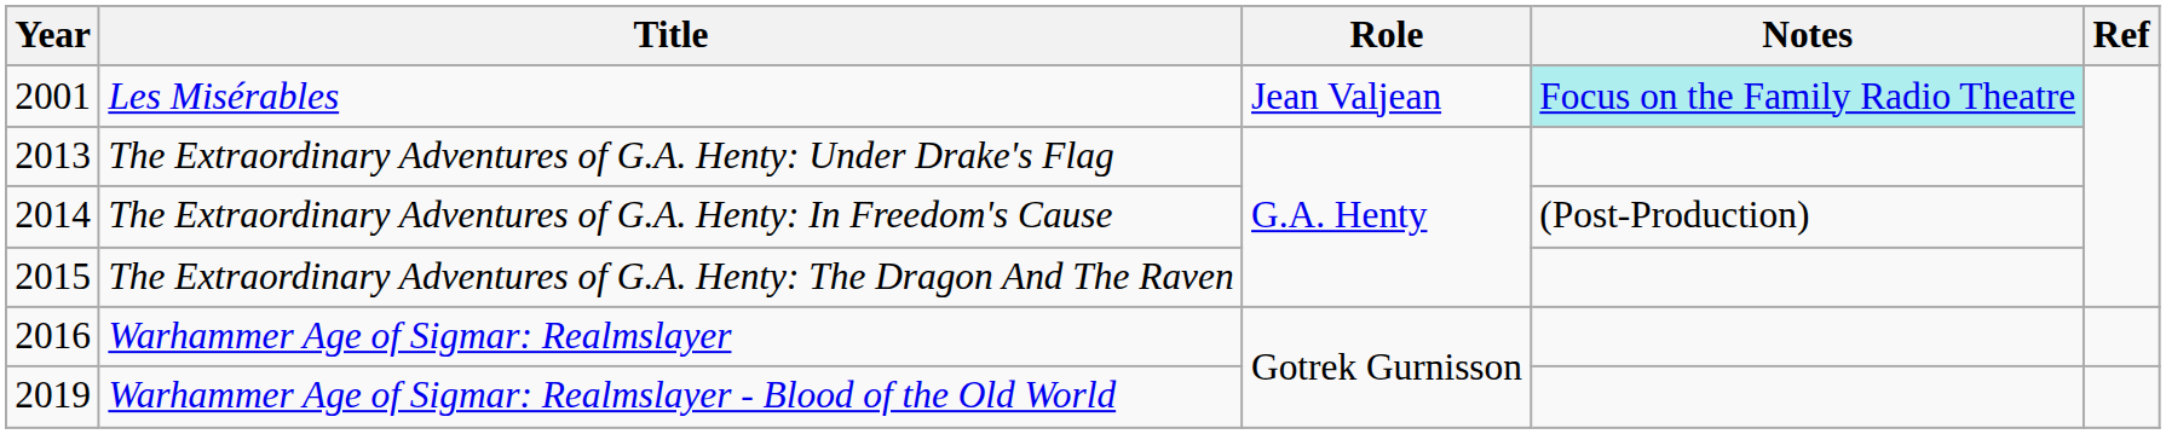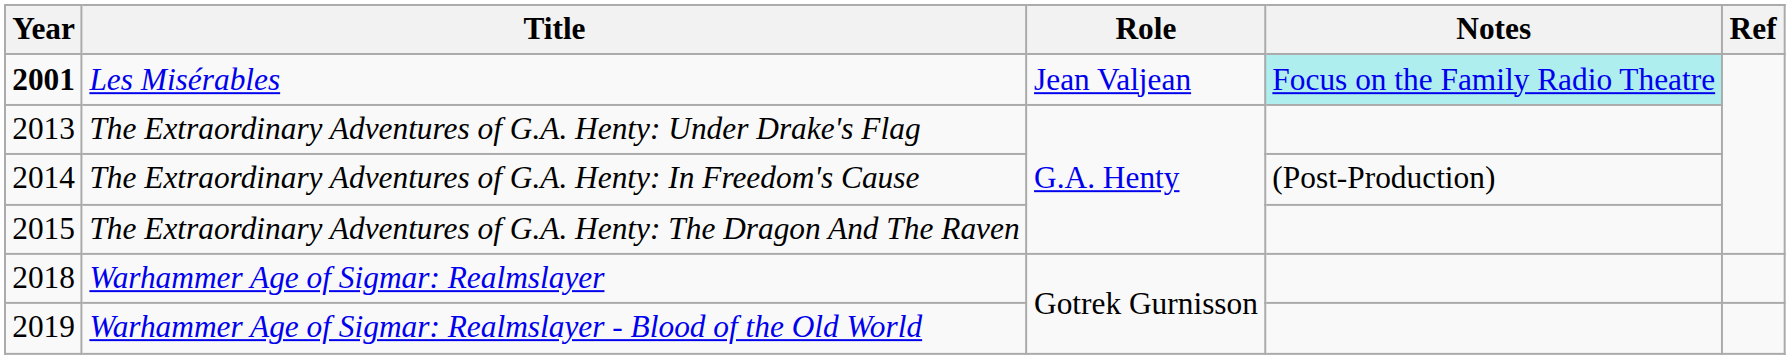 <table class="wikitable sortable">
 <tr>
 <th>Year</th>
 <th>Title</th>
 <th>Role</th>
 <th>Notes</th>
 <th>Ref</th>
 </tr>
 <tr>
-<td>2001</td>
+<td><strong>2001</strong></td>
 <td><em><a href='#'>Les Misérables</a></em></td>
 <td><a href='#'>Jean Valjean</a></td>
 <td style="background: paleturquoise;"><a href='#'>Focus on the Family Radio Theatre</a></td>
 </tr>
 <tr>
 <td>2013</td>
 <td><em>The Extraordinary Adventures of G.A. Henty: Under Drake's Flag</em></td>
 <td rowspan="3"><a href='#'>G.A. Henty</a></td>
 <td></td>
 </tr>
 <tr>
 <td>2014</td>
 <td><em>The Extraordinary Adventures of G.A. Henty: In Freedom's Cause</em></td>
 <td>(Post-Production)</td>
 </tr>
 <tr>
 <td>2015</td>
 <td><em>The Extraordinary Adventures of G.A. Henty: The Dragon And The Raven</em></td>
 <td></td>
 </tr>
 <tr>
-<td>2016</td>
+<td>2018</td>
 <td><em><a href='#'>Warhammer Age of Sigmar: Realmslayer</a></em></td>
 <td rowspan="2">Gotrek Gurnisson</td>
 <td></td>
 <td></td>
 </tr>
 <tr>
 <td>2019</td>
 <td><em><a href='#'>Warhammer Age of Sigmar: Realmslayer - Blood of the Old World</a></em></td>
 <td></td>
 <td></td>
 </tr>
 </table>
